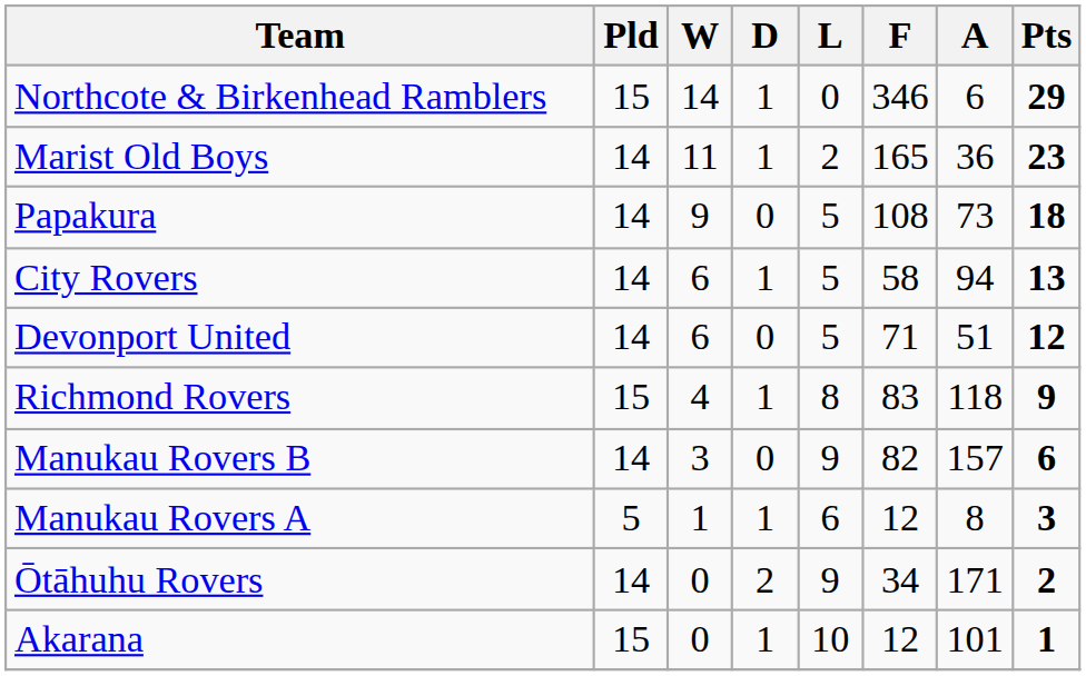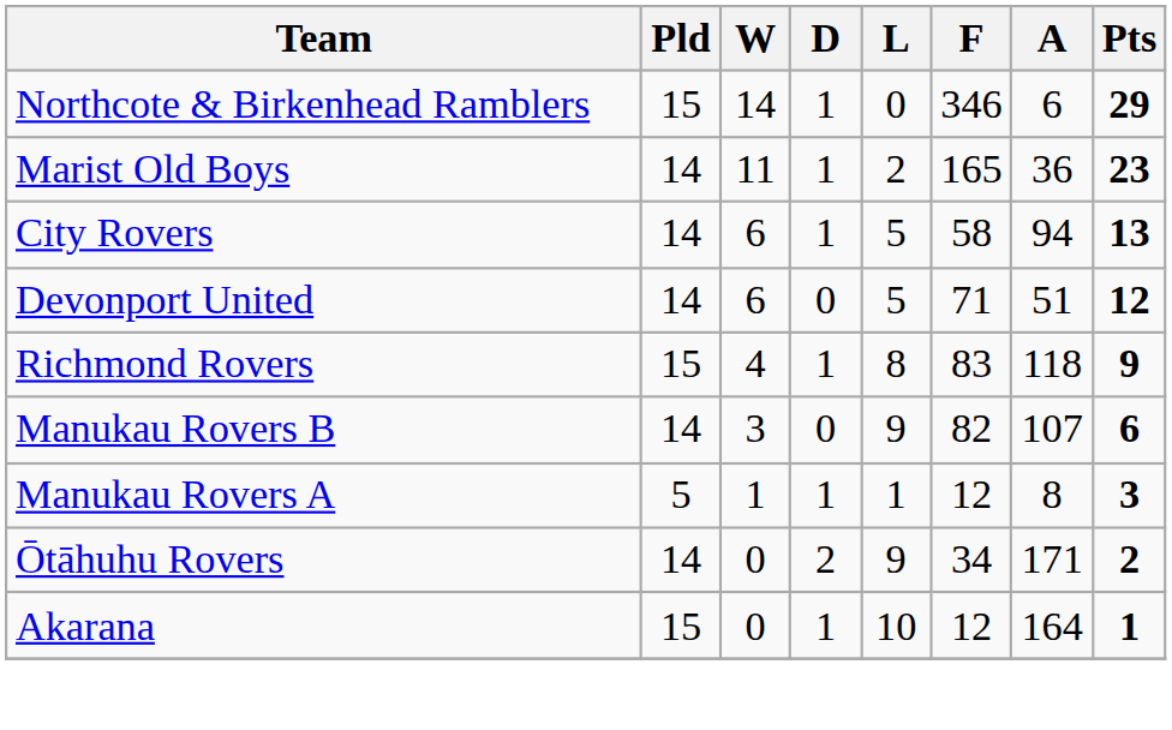 <table class="wikitable" style="text-align:center;">
 <tr>
 <th width=240>Team</th>
 <th width=20 abbr="Played">Pld</th>
 <th width=20 abbr="Won">W</th>
 <th width=20 abbr="Drawn">D</th>
 <th width=20 abbr="Lost">L</th>
 <th width=20 abbr="For">F</th>
 <th width=20 abbr="Against">A</th>
 <th width=20 abbr="Points">Pts</th>
 </tr>
 <tr>
 <td style="text-align:left;"><a href='#'>Northcote & Birkenhead Ramblers</a></td>
 <td>15</td>
 <td>14</td>
 <td>1</td>
 <td>0</td>
 <td>346</td>
 <td>6</td>
 <td><strong>29</strong></td>
 </tr>
 <tr>
 <td style="text-align:left;"><a href='#'>Marist Old Boys</a></td>
 <td>14</td>
 <td>11</td>
 <td>1</td>
 <td>2</td>
 <td>165</td>
 <td>36</td>
 <td><strong>23</strong></td>
-</tr>
-<tr>
-<td style="text-align:left;"><a href='#'>Papakura</a></td>
-<td>14</td>
-<td>9</td>
-<td>0</td>
-<td>5</td>
-<td>108</td>
-<td>73</td>
-<td><strong>18</strong></td>
 </tr>
 <tr>
 <td style="text-align:left;"><a href='#'>City Rovers</a></td>
 <td>14</td>
 <td>6</td>
 <td>1</td>
 <td>5</td>
 <td>58</td>
 <td>94</td>
 <td><strong>13</strong></td>
 </tr>
 <tr>
 <td style="text-align:left;"><a href='#'>Devonport United</a></td>
 <td>14</td>
 <td>6</td>
 <td>0</td>
 <td>5</td>
 <td>71</td>
 <td>51</td>
 <td><strong>12</strong></td>
 </tr>
 <tr>
 <td style="text-align:left;"><a href='#'>Richmond Rovers</a></td>
 <td>15</td>
 <td>4</td>
 <td>1</td>
 <td>8</td>
 <td>83</td>
 <td>118</td>
 <td><strong>9</strong></td>
 </tr>
 <tr>
 <td style="text-align:left;"><a href='#'>Manukau Rovers B</a></td>
 <td>14</td>
 <td>3</td>
 <td>0</td>
 <td>9</td>
 <td>82</td>
-<td>157</td>
+<td>107</td>
 <td><strong>6</strong></td>
 </tr>
 <tr>
 <td style="text-align:left;"><a href='#'>Manukau Rovers A</a></td>
 <td>5</td>
 <td>1</td>
 <td>1</td>
-<td>6</td>
+<td>1</td>
 <td>12</td>
 <td>8</td>
 <td><strong>3</strong></td>
 </tr>
 <tr>
 <td style="text-align:left;"><a href='#'>Ōtāhuhu Rovers</a></td>
 <td>14</td>
 <td>0</td>
 <td>2</td>
 <td>9</td>
 <td>34</td>
 <td>171</td>
 <td><strong>2</strong></td>
 </tr>
 <tr>
 <td style="text-align:left;"><a href='#'>Akarana</a></td>
 <td>15</td>
 <td>0</td>
 <td>1</td>
 <td>10</td>
 <td>12</td>
-<td>101</td>
+<td>164</td>
 <td><strong>1</strong></td>
 </tr>
 <tr>
 </tr>
 </table>
